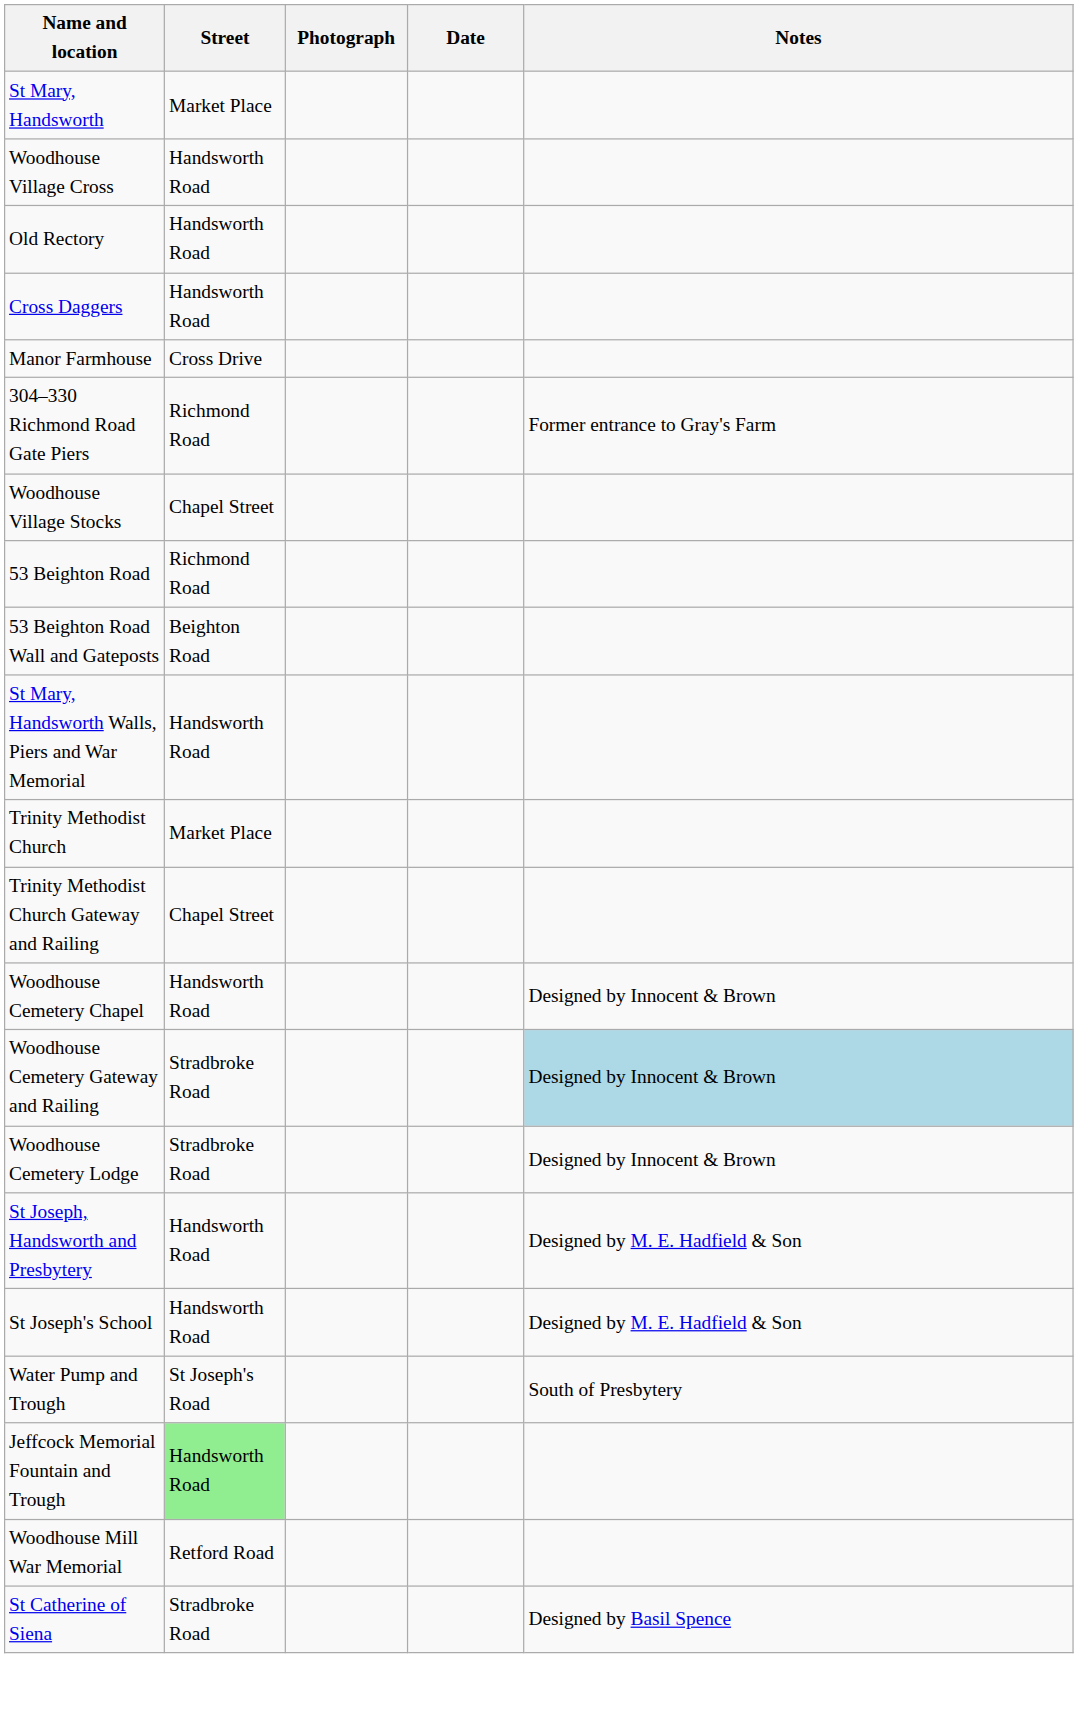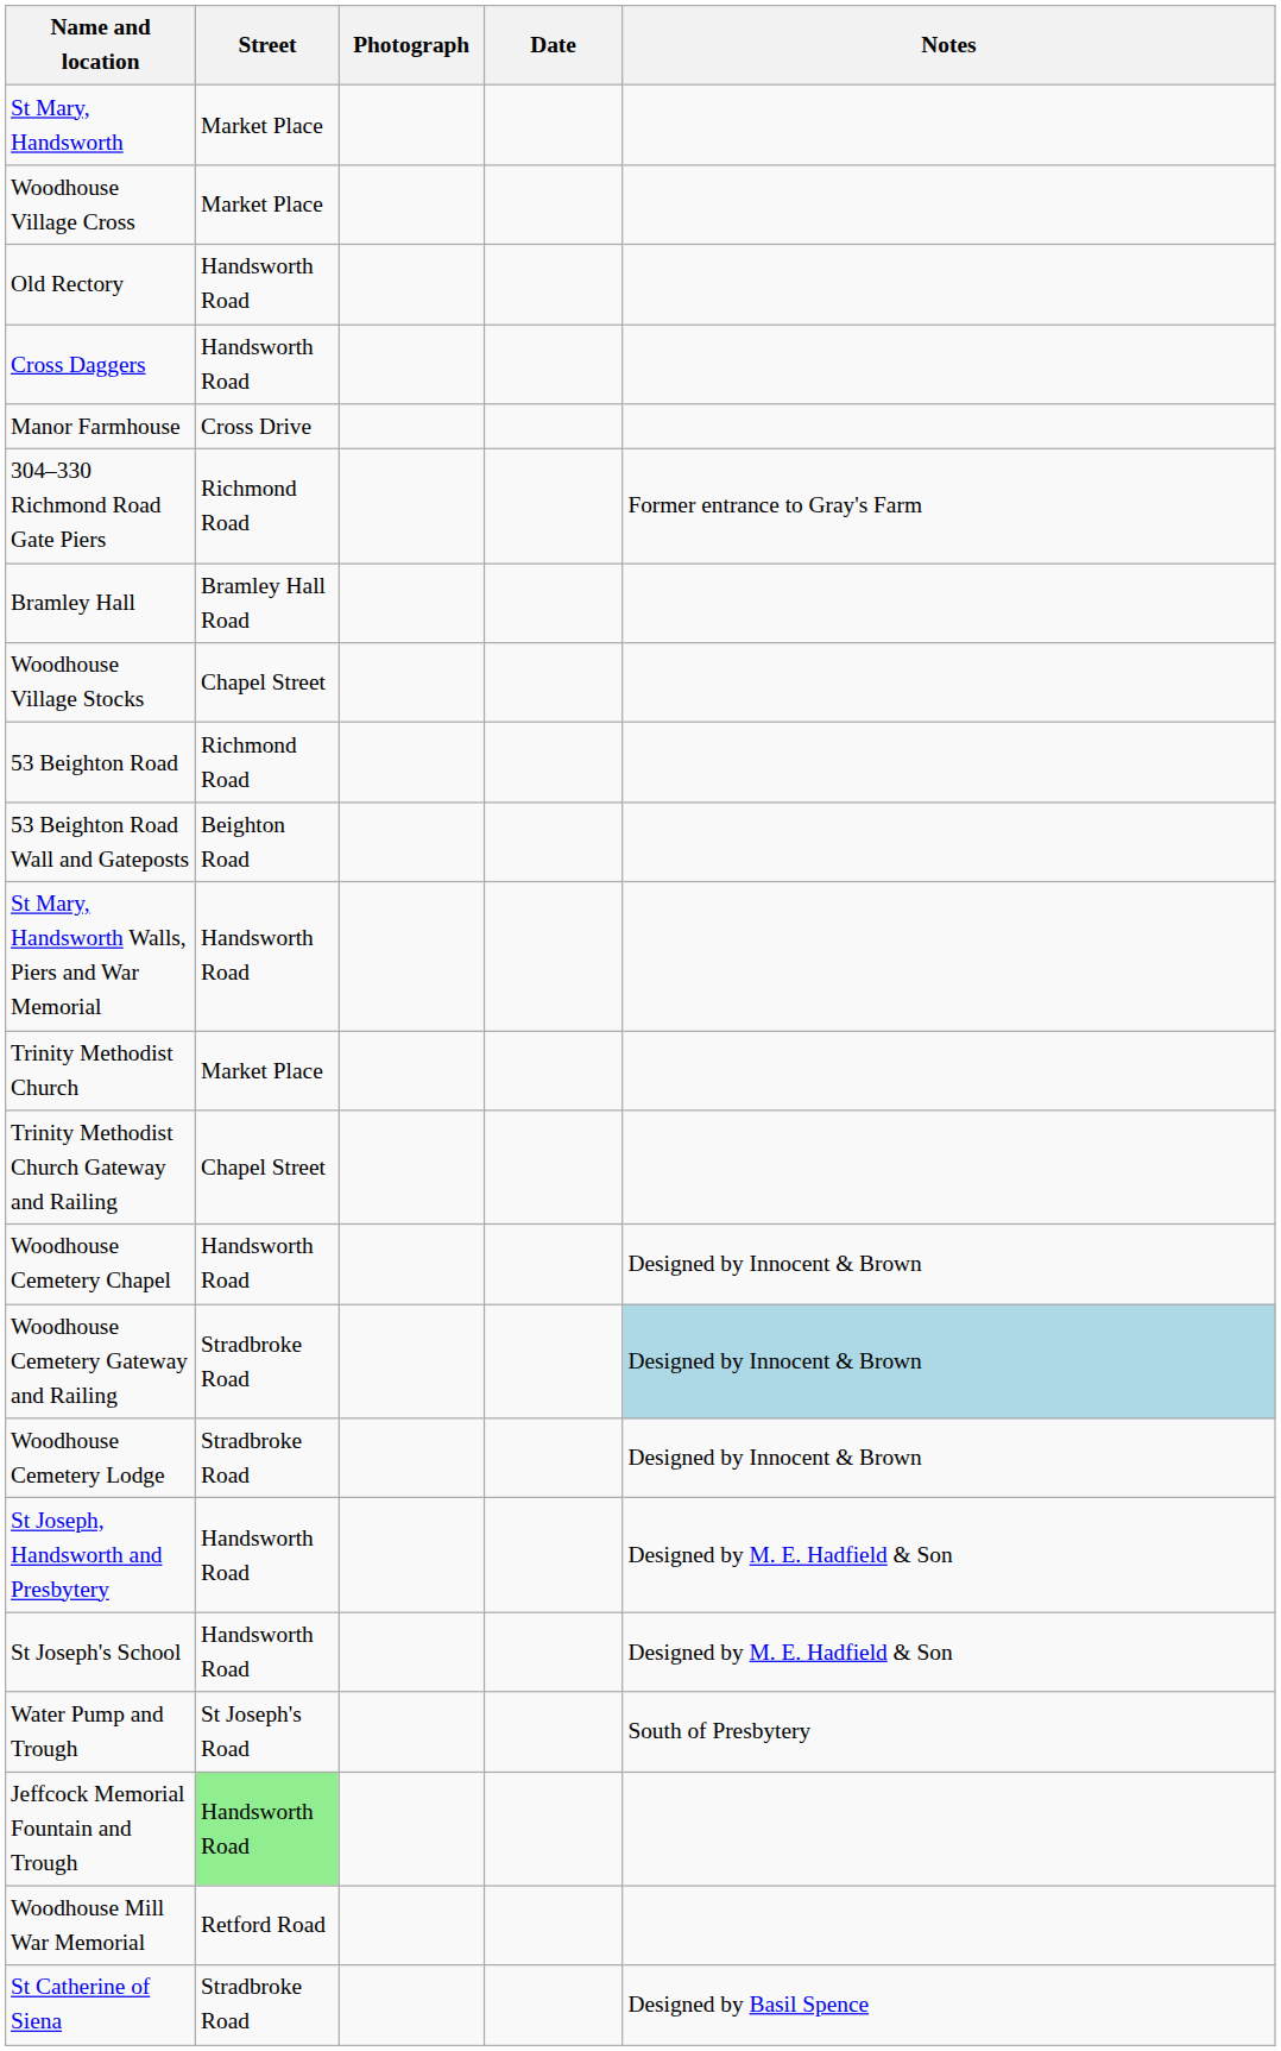 <table class="wikitable sortable plainrowheaders" style="width:100%; border:0; text-align:left; line-height:150%;">
 <tr>
 <th scope="col"  style="width:150px">Name and location</th>
 <th scope="col"  style="width:100px">Street</th>
 <th scope="col"  style="width:100px" class="unsortable">Photograph</th>
 <th scope="col"  style="width:120px">Date</th>
 <th scope="col"  style="width:650px" class="unsortable">Notes</th>
 </tr>
 <tr>
 <td><a href='#'>St Mary, Handsworth</a><br><small></small></td>
 <td>Market Place</td>
 <td></td>
 <td></td>
 <td></td>
 </tr>
 <tr>
 <td>Woodhouse Village Cross<br><small></small></td>
-<td>Handsworth Road</td>
+<td>Market Place</td>
 <td></td>
 <td></td>
 <td></td>
 </tr>
 <tr>
 <td>Old Rectory<br><small></small></td>
 <td>Handsworth Road</td>
 <td></td>
 <td></td>
 <td></td>
 </tr>
 <tr>
 <td><a href='#'>Cross Daggers</a><br><small></small></td>
 <td>Handsworth Road</td>
 <td></td>
 <td></td>
 <td></td>
 </tr>
 <tr>
 <td>Manor Farmhouse<br><small></small></td>
 <td>Cross Drive</td>
 <td></td>
 <td></td>
 <td></td>
 </tr>
 <tr>
 <td>304–330 Richmond Road Gate Piers<br><small></small></td>
 <td>Richmond Road</td>
 <td></td>
 <td></td>
 <td>Former entrance to Gray's Farm</td>
+</tr>
+<tr>
+<td>Bramley Hall<br><small></small></td>
+<td>Bramley Hall Road</td>
+<td></td>
+<td></td>
+<td></td>
 </tr>
 <tr>
 <td>Woodhouse Village Stocks<br><small></small></td>
 <td>Chapel Street</td>
 <td></td>
 <td></td>
 <td></td>
 </tr>
 <tr>
 <td>53 Beighton Road<br><small></small></td>
 <td>Richmond Road</td>
 <td></td>
 <td></td>
 <td></td>
 </tr>
 <tr>
 <td>53 Beighton Road Wall and Gateposts<br><small></small></td>
 <td>Beighton Road</td>
 <td></td>
 <td></td>
 <td></td>
 </tr>
 <tr>
 <td><a href='#'>St Mary, Handsworth</a> Walls, Piers and War Memorial<br><small></small></td>
 <td>Handsworth Road</td>
 <td></td>
 <td></td>
 <td></td>
 </tr>
 <tr>
 <td>Trinity Methodist Church<br><small></small></td>
 <td>Market Place</td>
 <td></td>
 <td></td>
 <td></td>
 </tr>
 <tr>
 <td>Trinity Methodist Church Gateway and Railing<br><small></small></td>
 <td>Chapel Street</td>
 <td></td>
 <td></td>
 <td></td>
 </tr>
 <tr>
 <td>Woodhouse Cemetery Chapel<br><small></small></td>
 <td>Handsworth Road</td>
 <td></td>
 <td></td>
 <td>Designed by Innocent & Brown</td>
 </tr>
 <tr>
 <td>Woodhouse Cemetery Gateway and Railing<br><small></small></td>
 <td>Stradbroke Road</td>
 <td></td>
 <td></td>
 <td style="background: lightblue;">Designed by Innocent & Brown</td>
 </tr>
 <tr>
 <td>Woodhouse Cemetery Lodge<br><small></small></td>
 <td>Stradbroke Road</td>
 <td></td>
 <td></td>
 <td>Designed by Innocent & Brown</td>
 </tr>
 <tr>
 <td><a href='#'>St Joseph, Handsworth and Presbytery</a><br><small></small></td>
 <td>Handsworth Road</td>
 <td></td>
 <td></td>
 <td>Designed by <a href='#'>M. E. Hadfield</a> & Son</td>
 </tr>
 <tr>
 <td>St Joseph's School<br><small></small></td>
 <td>Handsworth Road</td>
 <td></td>
 <td></td>
 <td>Designed by <a href='#'>M. E. Hadfield</a> & Son</td>
 </tr>
 <tr>
 <td>Water Pump and Trough<br><small></small></td>
 <td>St Joseph's Road</td>
 <td></td>
 <td></td>
 <td>South of Presbytery</td>
 </tr>
 <tr>
 <td>Jeffcock Memorial Fountain and Trough<br><small></small></td>
 <td style="background: lightgreen;">Handsworth Road</td>
 <td></td>
 <td></td>
 <td></td>
 </tr>
 <tr>
 <td>Woodhouse Mill War Memorial<br><small></small></td>
 <td>Retford Road</td>
 <td></td>
 <td></td>
 <td></td>
 </tr>
 <tr>
 <td><a href='#'>St Catherine of Siena</a><br><small></small></td>
 <td>Stradbroke Road</td>
 <td></td>
 <td></td>
 <td>Designed by <a href='#'>Basil Spence</a></td>
 </tr>
 </table>
